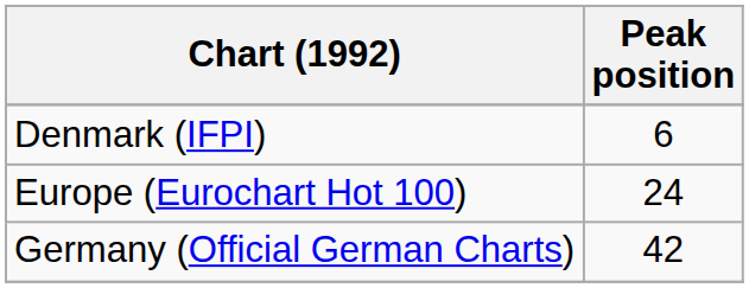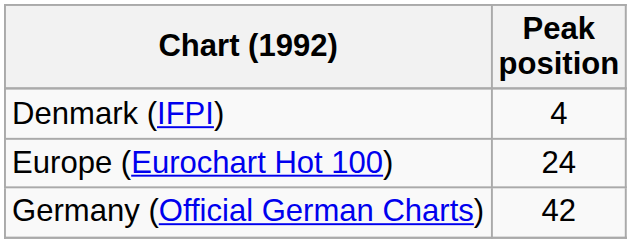 <table class="wikitable sortable">
 <tr>
 <th>Chart (1992)</th>
 <th>Peak<br>position</th>
 </tr>
 <tr>
 </tr>
 <tr>
 </tr>
 <tr>
 <td>Denmark (<a href='#'>IFPI</a>)</td>
-<td align="center">6</td>
+<td align="center">4</td>
 </tr>
 <tr>
 <td>Europe (<a href='#'>Eurochart Hot 100</a>)</td>
 <td align="center">24</td>
 </tr>
 <tr>
 <td>Germany (<a href='#'>Official German Charts</a>)</td>
 <td align="center">42</td>
 </tr>
 <tr>
 </tr>
 <tr>
 </tr>
 <tr>
 </tr>
 <tr>
 </tr>
 <tr>
 </tr>
 <tr>
 </tr>
 </table>
